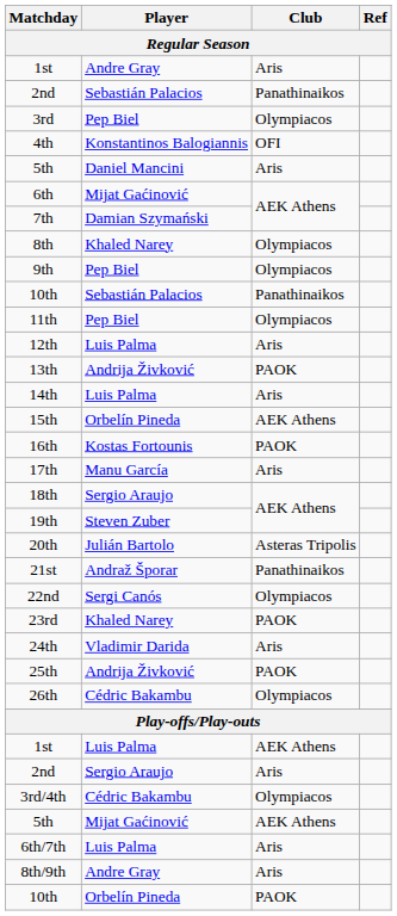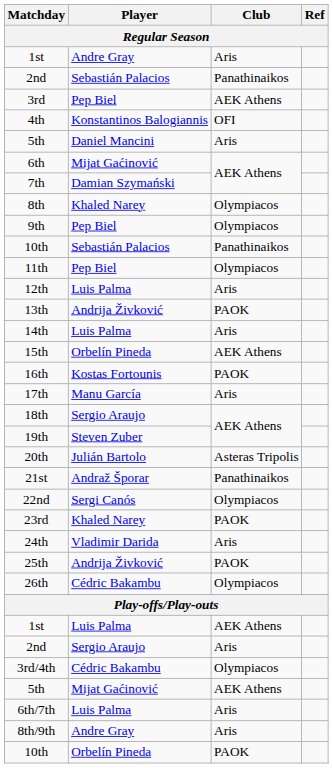 <table class="wikitable">
 <tr>
 <th>Matchday</th>
 <th>Player</th>
 <th>Club</th>
 <th>Ref</th>
 </tr>
 <tr>
 <th colspan="4" align="center"><em>Regular Season</em></th>
 </tr>
 <tr>
 <td align="center">1st</td>
 <td> <a href='#'>Andre Gray</a></td>
 <td>Aris</td>
 <td align="center"></td>
 </tr>
 <tr>
 <td align="center">2nd</td>
 <td> <a href='#'>Sebastián Palacios</a></td>
 <td>Panathinaikos</td>
 <td align="center"></td>
 </tr>
 <tr>
 <td align="center">3rd</td>
 <td> <a href='#'>Pep Biel</a></td>
-<td>Olympiacos</td>
+<td>AEK Athens</td>
 <td align="center"></td>
 </tr>
 <tr>
 <td align="center">4th</td>
 <td> <a href='#'>Konstantinos Balogiannis</a></td>
 <td>OFI</td>
 <td align="center"></td>
 </tr>
 <tr>
 <td align="center">5th</td>
 <td> <a href='#'>Daniel Mancini</a></td>
 <td>Aris</td>
 <td align="center"></td>
 </tr>
 <tr>
 <td align="center">6th</td>
 <td> <a href='#'>Mijat Gaćinović</a></td>
 <td rowspan="2">AEK Athens</td>
 <td align="center"></td>
 </tr>
 <tr>
 <td align="center">7th</td>
 <td> <a href='#'>Damian Szymański</a></td>
 <td align="center"></td>
 </tr>
 <tr>
 <td align="center">8th</td>
 <td> <a href='#'>Khaled Narey</a></td>
 <td>Olympiacos</td>
 <td align="center"></td>
 </tr>
 <tr>
 <td align="center">9th</td>
 <td> <a href='#'>Pep Biel</a></td>
 <td>Olympiacos</td>
 <td align="center"></td>
 </tr>
 <tr>
 <td align="center">10th</td>
 <td> <a href='#'>Sebastián Palacios</a></td>
 <td>Panathinaikos</td>
 <td align="center"></td>
 </tr>
 <tr>
 <td align="center">11th</td>
 <td> <a href='#'>Pep Biel</a></td>
 <td>Olympiacos</td>
 <td align="center"></td>
 </tr>
 <tr>
 <td align="center">12th</td>
 <td> <a href='#'>Luis Palma</a></td>
 <td>Aris</td>
 <td align="center"></td>
 </tr>
 <tr>
 <td align="center">13th</td>
 <td> <a href='#'>Andrija Živković</a></td>
 <td>PAOK</td>
 <td align="center"></td>
 </tr>
 <tr>
 <td align="center">14th</td>
 <td> <a href='#'>Luis Palma</a></td>
 <td>Aris</td>
 <td align="center"></td>
 </tr>
 <tr>
 <td align="center">15th</td>
 <td> <a href='#'>Orbelín Pineda</a></td>
 <td>AEK Athens</td>
 <td align="center"></td>
 </tr>
 <tr>
 <td align="center">16th</td>
 <td> <a href='#'>Kostas Fortounis</a></td>
 <td>PAOK</td>
 <td align="center"></td>
 </tr>
 <tr>
 <td align="center">17th</td>
 <td> <a href='#'>Manu García</a></td>
 <td>Aris</td>
 <td align="center"></td>
 </tr>
 <tr>
 <td align="center">18th</td>
 <td> <a href='#'>Sergio Araujo</a></td>
 <td rowspan="2">AEK Athens</td>
 <td align="center"></td>
 </tr>
 <tr>
 <td align="center">19th</td>
 <td> <a href='#'>Steven Zuber</a></td>
 <td align="center"></td>
 </tr>
 <tr>
 <td align="center">20th</td>
 <td> <a href='#'>Julián Bartolo</a></td>
 <td>Asteras Tripolis</td>
 <td align="center"></td>
 </tr>
 <tr>
 <td align="center">21st</td>
 <td> <a href='#'>Andraž Šporar</a></td>
 <td>Panathinaikos</td>
 <td align="center"></td>
 </tr>
 <tr>
 <td align="center">22nd</td>
 <td> <a href='#'>Sergi Canós</a></td>
 <td>Olympiacos</td>
 <td align="center"></td>
 </tr>
 <tr>
 <td align="center">23rd</td>
 <td> <a href='#'>Khaled Narey</a></td>
 <td>PAOK</td>
 <td align="center"></td>
 </tr>
 <tr>
 <td align="center">24th</td>
 <td> <a href='#'>Vladimir Darida</a></td>
 <td>Aris</td>
 <td align="center"></td>
 </tr>
 <tr>
 <td align="center">25th</td>
 <td> <a href='#'>Andrija Živković</a></td>
 <td>PAOK</td>
 <td align="center"></td>
 </tr>
 <tr>
 <td align="center">26th</td>
 <td> <a href='#'>Cédric Bakambu</a></td>
 <td>Olympiacos</td>
 <td align="center"></td>
 </tr>
 <tr>
 <th colspan="4" align="center"><em>Play-offs/Play-outs</em></th>
 </tr>
 <tr>
 <td align="center">1st</td>
 <td> <a href='#'>Luis Palma</a></td>
 <td>AEK Athens</td>
 <td align="center"></td>
 </tr>
 <tr>
 <td align="center">2nd</td>
 <td> <a href='#'>Sergio Araujo</a></td>
 <td>Aris</td>
 <td align="center"></td>
 </tr>
 <tr>
 <td align="center">3rd/4th</td>
 <td> <a href='#'>Cédric Bakambu</a></td>
 <td>Olympiacos</td>
 <td align="center"></td>
 </tr>
 <tr>
 <td align="center">5th</td>
 <td> <a href='#'>Mijat Gaćinović</a></td>
 <td>AEK Athens</td>
 <td align="center"></td>
 </tr>
 <tr>
 <td align="center">6th/7th</td>
 <td> <a href='#'>Luis Palma</a></td>
 <td>Aris</td>
 <td align="center"></td>
 </tr>
 <tr>
 <td align="center">8th/9th</td>
 <td> <a href='#'>Andre Gray</a></td>
 <td>Aris</td>
 <td align="center"></td>
 </tr>
 <tr>
 <td align="center">10th</td>
 <td> <a href='#'>Orbelín Pineda</a></td>
 <td>PAOK</td>
 <td align="center"></td>
 </tr>
 </table>
